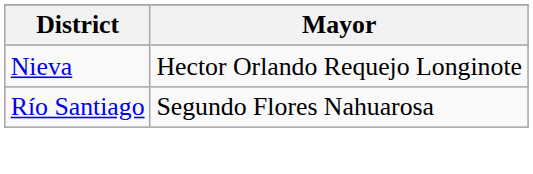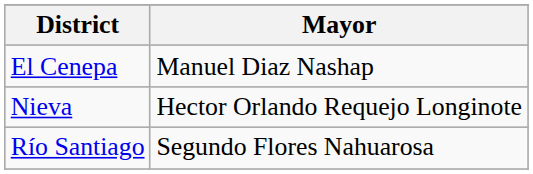 <table class="wikitable">
 <tr>
 </tr>
 <tr>
 <th>District</th>
 <th>Mayor</th>
+</tr>
+<tr>
+<td><a href='#'>El Cenepa</a></td>
+<td>Manuel Diaz Nashap</td>
 </tr>
 <tr>
 <td><a href='#'>Nieva</a></td>
 <td>Hector Orlando Requejo Longinote</td>
 </tr>
 <tr>
 <td><a href='#'>Río Santiago</a></td>
 <td>Segundo Flores Nahuarosa</td>
 </tr>
 </table>
